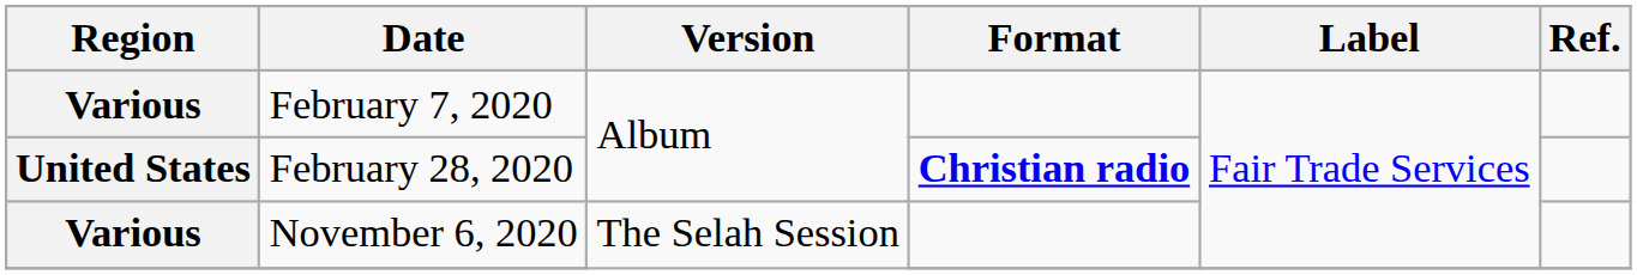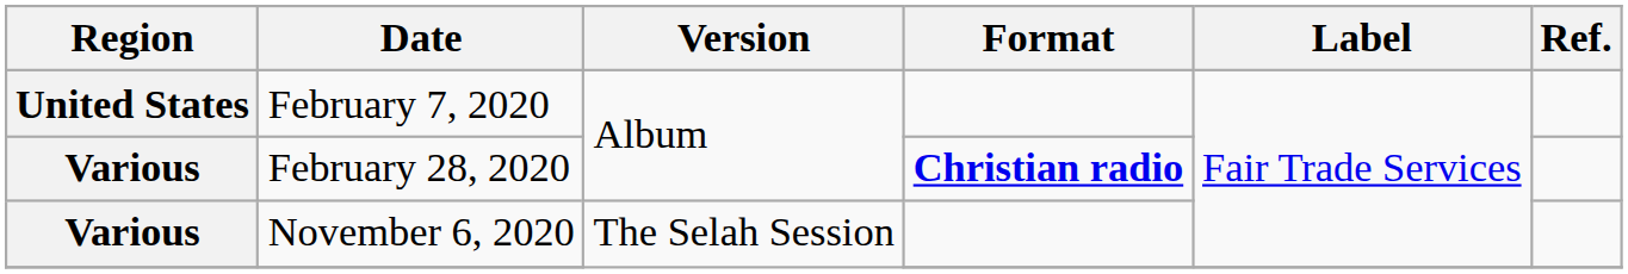 <table class="wikitable plainrowheaders">
 <tr>
 <th scope="col">Region</th>
 <th scope="col">Date</th>
 <th scope="col">Version</th>
 <th scope="col">Format</th>
 <th scope="col">Label</th>
 <th scope="col">Ref.</th>
 </tr>
 <tr>
-<th scope="row">Various</th>
+<th scope="row">United States</th>
 <td>February 7, 2020</td>
 <td rowspan="2">Album</td>
 <td></td>
 <td rowspan="3"><a href='#'>Fair Trade Services</a></td>
 <td></td>
 </tr>
 <tr>
-<th scope="row">United States</th>
+<th scope="row">Various</th>
 <td>February 28, 2020</td>
 <td><strong><a href='#'>Christian radio</a></strong></td>
 <td></td>
 </tr>
 <tr>
 <th scope="row">Various</th>
 <td>November 6, 2020</td>
 <td rowspan="2">The Selah Session</td>
 <td></td>
 <td></td>
 </tr>
 <tr>
 </tr>
 </table>
